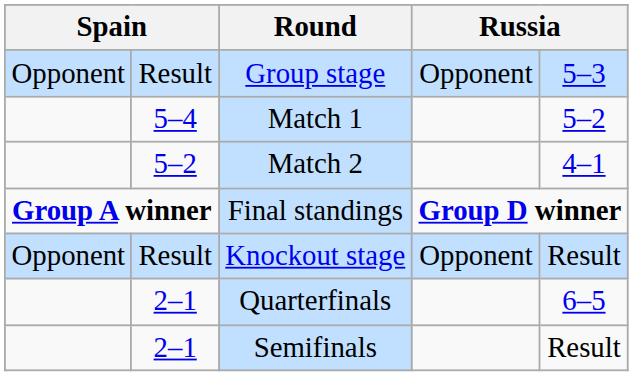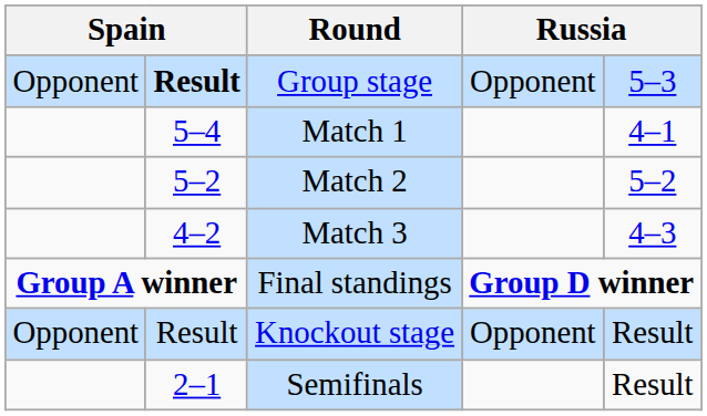 <table class="wikitable" style="text-align:center">
 <tr>
 <th colspan=2> Spain</th>
 <th>Round</th>
 <th colspan=2> Russia</th>
 </tr>
 <tr style="background:#c1e0ff">
 <td>Opponent</td>
-<td>Result</td>
+<td><strong>Result</strong></td>
 <td><a href='#'>Group stage</a></td>
 <td>Opponent</td>
 <td><a href='#'>5–3</a></td>
 </tr>
 <tr>
 <td align=left></td>
 <td><a href='#'>5–4</a></td>
 <td style="background:#c1e0ff;">Match 1</td>
 <td align=left></td>
-<td><a href='#'>5–2</a></td>
+<td><a href='#'>4–1</a></td>
 </tr>
 <tr>
 <td align=left></td>
 <td><a href='#'>5–2</a></td>
 <td style="background:#c1e0ff;">Match 2</td>
 <td align=left></td>
-<td><a href='#'>4–1</a></td>
+<td><a href='#'>5–2</a></td>
+</tr>
+<tr>
+<td align=left></td>
+<td><a href='#'>4–2</a></td>
+<td style="background:#c1e0ff;">Match 3</td>
+<td align=left></td>
+<td><a href='#'>4–3</a> <small></small></td>
 </tr>
 <tr>
 <td colspan=2 valign=top><strong><a href='#'>Group A</a> winner</strong><br></td>
 <td style="background:#c1e0ff">Final standings</td>
 <td colspan=2 valign=top><strong><a href='#'>Group D</a> winner</strong><br></td>
 </tr>
 <tr style="background:#c1e0ff">
 <td>Opponent</td>
 <td>Result</td>
 <td><a href='#'>Knockout stage</a></td>
 <td>Opponent</td>
 <td>Result</td>
 </tr>
 <tr>
 <td align=left></td>
-<td><a href='#'>2–1</a></td>
-<td style="background:#c1e0ff;">Quarterfinals</td>
-<td align=left></td>
-<td><a href='#'>6–5</a></td>
-</tr>
-<tr>
-<td align=left></td>
 <td><a href='#'>2–1</a> <small></small></td>
 <td style="background:#c1e0ff;">Semifinals</td>
 <td align=left></td>
 <td>Result</td>
 </tr>
 </table>
